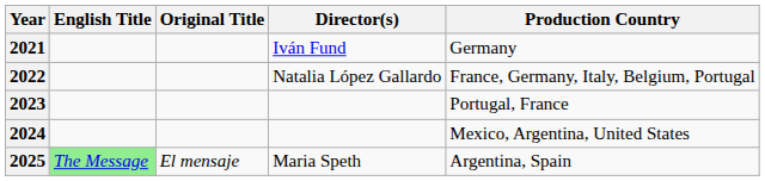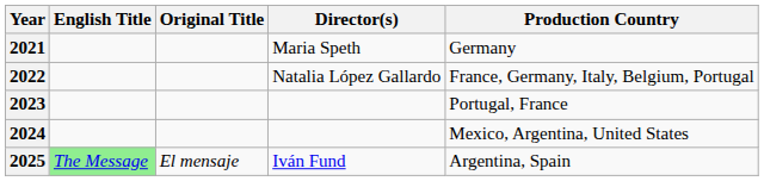 <table class="wikitable plainrowheaders">
 <tr>
 <th scope="col">Year</th>
 <th scope="col">English Title</th>
 <th scope="col">Original Title</th>
 <th scope="col">Director(s)</th>
 <th scope="col">Production Country</th>
 </tr>
 <tr>
 <th align="center">2021 <br></th>
 <td></td>
 <td></td>
-<td><a href='#'>Iván Fund</a></td>
+<td>Maria Speth</td>
 <td>Germany</td>
 </tr>
 <tr>
 <th align="center">2022 <br></th>
 <td></td>
 <td></td>
 <td>Natalia López Gallardo</td>
 <td>France, Germany, Italy, Belgium, Portugal</td>
 </tr>
 <tr>
 <th align="center">2023 <br></th>
 <td></td>
 <td></td>
 <td></td>
 <td>Portugal, France</td>
 </tr>
 <tr>
 <th align="center">2024<br></th>
 <td></td>
 <td></td>
 <td></td>
 <td>Mexico, Argentina, United States</td>
 </tr>
 <tr>
 <th align="center">2025<br></th>
 <td style="background: lightgreen;"><em><a href='#'>The Message</a></em></td>
 <td><em>El mensaje</em></td>
-<td>Maria Speth</td>
+<td><a href='#'>Iván Fund</a></td>
 <td>Argentina, Spain</td>
 </tr>
 </table>
